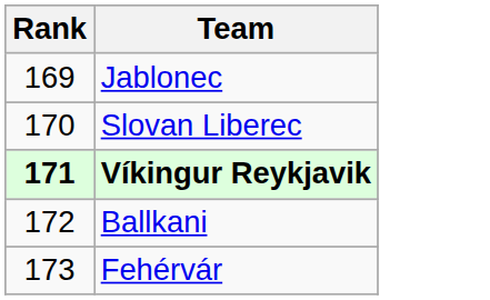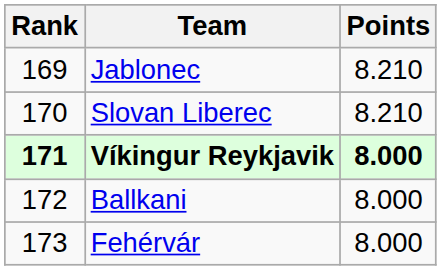 <table class="wikitable" style="text-align: center;">
 <tr>
 <th>Rank</th>
 <th>Team</th>
+<th>Points</th>
 </tr>
 <tr>
 <td>169</td>
 <td align=left> <a href='#'>Jablonec</a></td>
+<td>8.210</td>
 </tr>
 <tr>
 <td>170</td>
 <td align=left> <a href='#'>Slovan Liberec</a></td>
+<td>8.210</td>
 </tr>
 <tr bgcolor="#ddffdd">
 <td><strong>171</strong></td>
 <td align=left> <strong>Víkingur Reykjavik</strong></td>
+<td><strong>8.000</strong></td>
 </tr>
 <tr>
 <td>172</td>
 <td align=left> <a href='#'>Ballkani</a></td>
+<td>8.000</td>
 </tr>
 <tr>
 <td>173</td>
 <td align=left> <a href='#'>Fehérvár</a></td>
+<td>8.000</td>
 </tr>
 </table>
